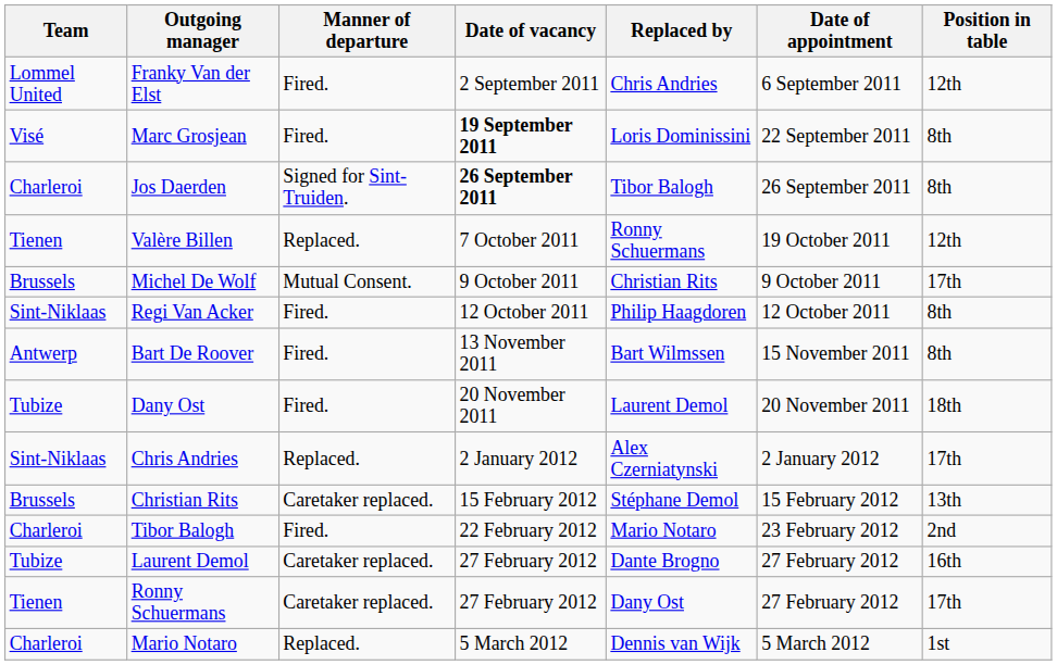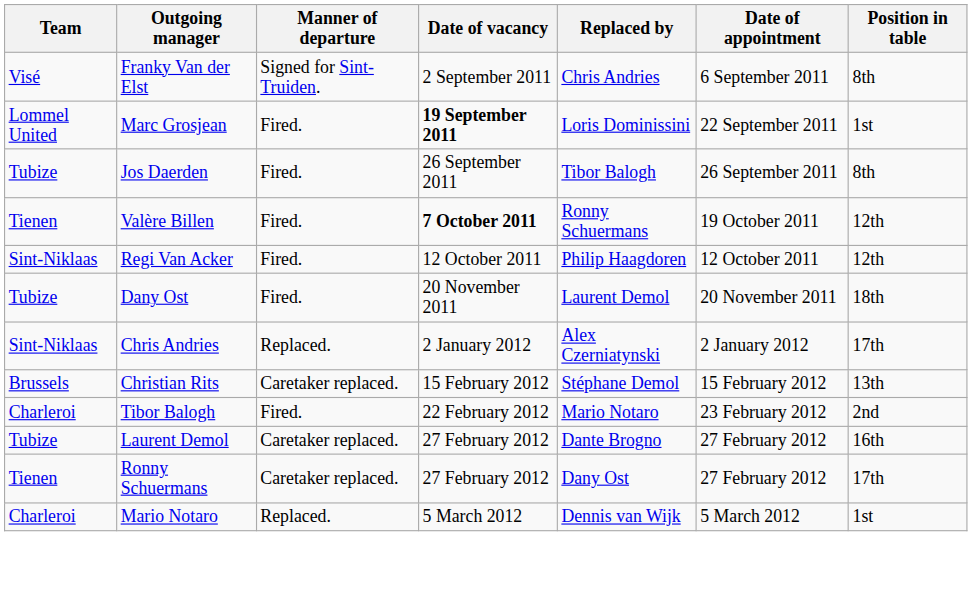 <table class="wikitable">
 <tr>
 <th>Team</th>
 <th>Outgoing manager</th>
 <th>Manner of departure</th>
 <th>Date of vacancy</th>
 <th>Replaced by</th>
 <th>Date of appointment</th>
 <th>Position in table</th>
 </tr>
 <tr>
-<td><a href='#'>Lommel United</a></td>
+<td><a href='#'>Visé</a></td>
 <td> <a href='#'>Franky Van der Elst</a></td>
-<td>Fired.</td>
+<td>Signed for  <a href='#'>Sint-Truiden</a>.</td>
 <td>2 September 2011</td>
 <td> <a href='#'>Chris Andries</a></td>
 <td>6 September 2011</td>
-<td>12th</td>
+<td>8th</td>
 </tr>
 <tr>
-<td><a href='#'>Visé</a></td>
+<td><a href='#'>Lommel United</a></td>
 <td> <a href='#'>Marc Grosjean</a></td>
 <td>Fired.</td>
 <td><strong>19 September 2011 </strong></td>
 <td> <a href='#'>Loris Dominissini</a></td>
 <td>22 September 2011 </td>
-<td>8th</td>
+<td>1st</td>
 </tr>
 <tr>
-<td><a href='#'>Charleroi</a></td>
+<td><a href='#'>Tubize</a></td>
 <td> <a href='#'>Jos Daerden</a></td>
-<td>Signed for  <a href='#'>Sint-Truiden</a>.</td>
-<td><strong>26 September 2011 </strong></td>
+<td>Fired.</td>
+<td>26 September 2011 </td>
 <td> <a href='#'>Tibor Balogh</a></td>
 <td>26 September 2011</td>
 <td>8th</td>
 </tr>
 <tr>
 <td><a href='#'>Tienen</a></td>
 <td> <a href='#'>Valère Billen</a></td>
-<td>Replaced.</td>
-<td>7 October 2011 </td>
+<td>Fired.</td>
+<td><strong>7 October 2011 </strong></td>
 <td> <a href='#'>Ronny Schuermans</a></td>
 <td>19 October 2011 </td>
 <td>12th</td>
-</tr>
-<tr>
-<td><a href='#'>Brussels</a></td>
-<td> <a href='#'>Michel De Wolf</a></td>
-<td>Mutual Consent.</td>
-<td>9 October 2011 </td>
-<td> <a href='#'>Christian Rits</a></td>
-<td>9 October 2011 </td>
-<td>17th</td>
 </tr>
 <tr>
 <td><a href='#'>Sint-Niklaas</a></td>
 <td> <a href='#'>Regi Van Acker</a></td>
 <td>Fired.</td>
 <td>12 October 2011 </td>
 <td> <a href='#'>Philip Haagdoren</a></td>
 <td>12 October 2011 </td>
-<td>8th</td>
-</tr>
-<tr>
-<td><a href='#'>Antwerp</a></td>
-<td> <a href='#'>Bart De Roover</a></td>
-<td>Fired.</td>
-<td>13 November 2011 </td>
-<td> <a href='#'>Bart Wilmssen</a></td>
-<td>15 November 2011 </td>
-<td>8th</td>
+<td>12th</td>
 </tr>
 <tr>
 <td><a href='#'>Tubize</a></td>
 <td> <a href='#'>Dany Ost</a></td>
 <td>Fired.</td>
 <td>20 November 2011 </td>
 <td> <a href='#'>Laurent Demol</a></td>
 <td>20 November 2011 </td>
 <td>18th</td>
 </tr>
 <tr>
 <td><a href='#'>Sint-Niklaas</a></td>
 <td> <a href='#'>Chris Andries</a></td>
 <td>Replaced.</td>
 <td>2 January 2012 </td>
 <td> <a href='#'>Alex Czerniatynski</a></td>
 <td>2 January 2012 </td>
 <td>17th</td>
 </tr>
 <tr>
 <td><a href='#'>Brussels</a></td>
 <td> <a href='#'>Christian Rits</a></td>
 <td>Caretaker replaced.</td>
 <td>15 February 2012 </td>
 <td> <a href='#'>Stéphane Demol</a></td>
 <td>15 February 2012 </td>
 <td>13th</td>
 </tr>
 <tr>
 <td><a href='#'>Charleroi</a></td>
 <td> <a href='#'>Tibor Balogh</a></td>
 <td>Fired.</td>
 <td>22 February 2012 </td>
 <td> <a href='#'>Mario Notaro</a></td>
 <td>23 February 2012 </td>
 <td>2nd</td>
 </tr>
 <tr>
 <td><a href='#'>Tubize</a></td>
 <td> <a href='#'>Laurent Demol</a></td>
 <td>Caretaker replaced.</td>
 <td>27 February 2012 </td>
 <td> <a href='#'>Dante Brogno</a></td>
 <td>27 February 2012 </td>
 <td>16th</td>
 </tr>
 <tr>
 <td><a href='#'>Tienen</a></td>
 <td> <a href='#'>Ronny Schuermans</a></td>
 <td>Caretaker replaced.</td>
 <td>27 February 2012 </td>
 <td> <a href='#'>Dany Ost</a></td>
 <td>27 February 2012 </td>
 <td>17th</td>
 </tr>
 <tr>
 <td><a href='#'>Charleroi</a></td>
 <td> <a href='#'>Mario Notaro</a></td>
 <td>Replaced.</td>
 <td>5 March 2012 </td>
 <td> <a href='#'>Dennis van Wijk</a></td>
 <td>5 March 2012 </td>
 <td>1st</td>
 </tr>
 </table>
